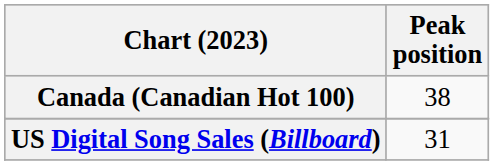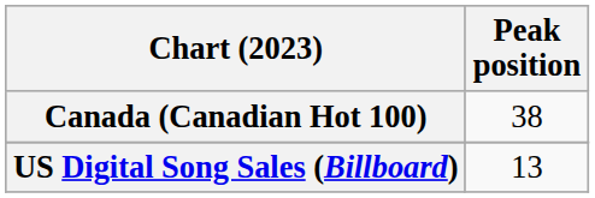 <table class="wikitable plainrowheaders" style="text-align:center">
 <tr>
 <th>Chart (2023)</th>
 <th>Peak<br>position</th>
 </tr>
 <tr>
 <th scope="row">Canada (Canadian Hot 100)</th>
 <td>38</td>
 </tr>
 <tr>
 </tr>
 <tr>
 <th scope="row">US <a href='#'>Digital Song Sales</a> (<em><a href='#'>Billboard</a></em>)</th>
-<td>31</td>
+<td>13</td>
 </tr>
 </table>
